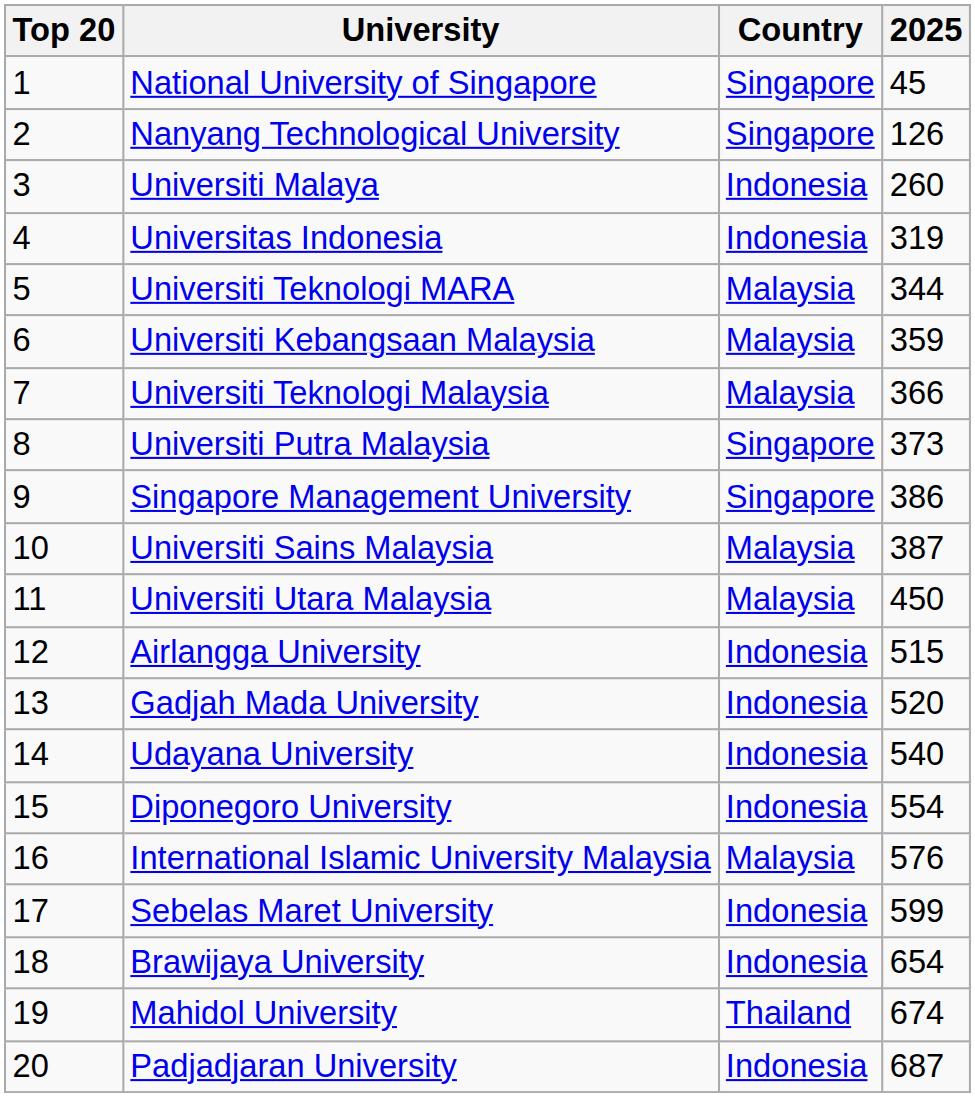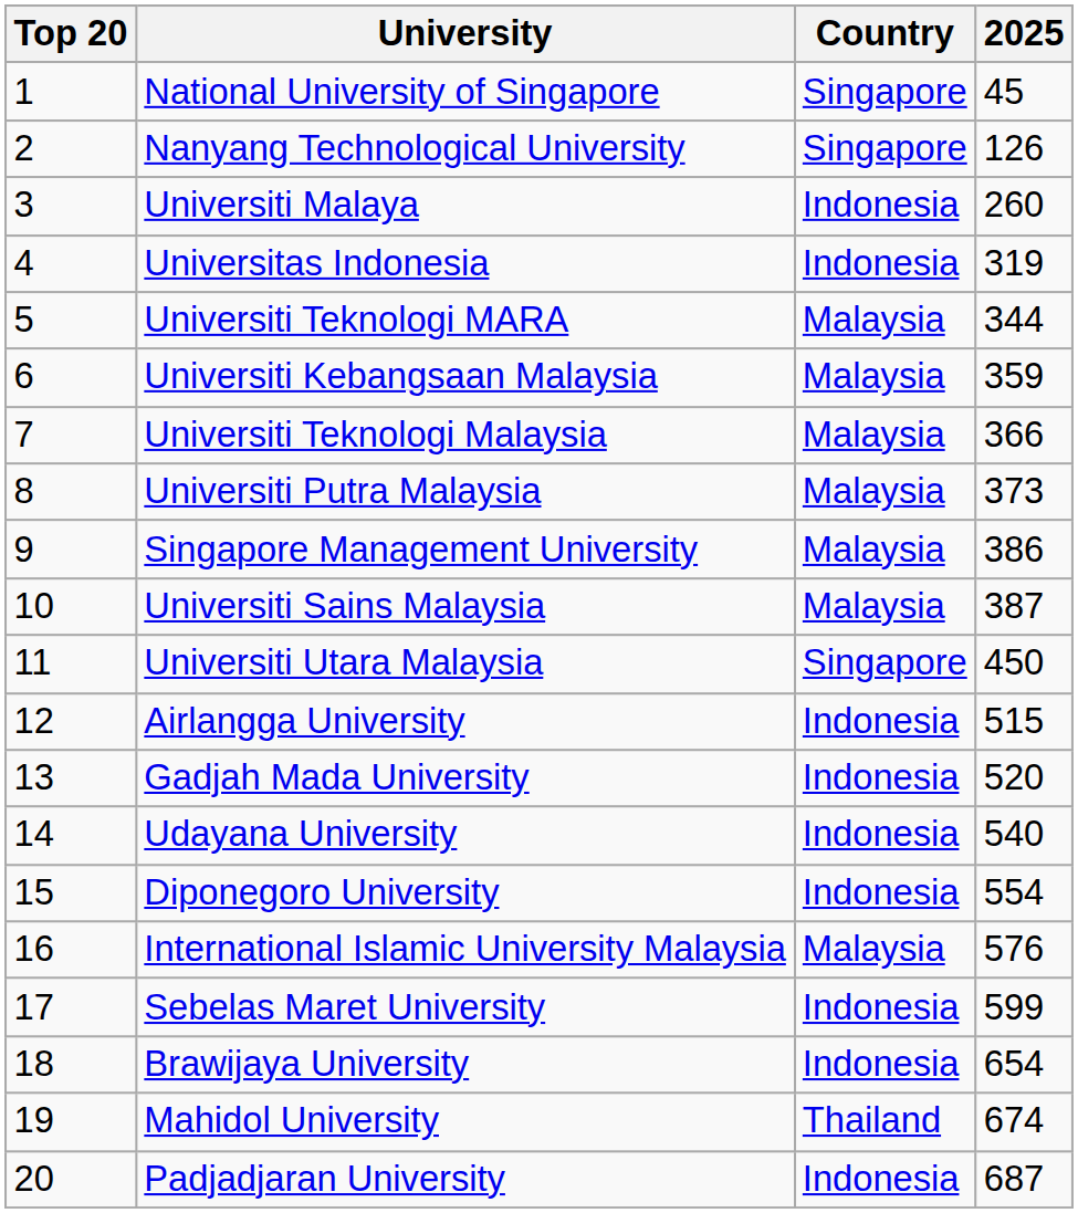 <table class="wikitable sortable">
 <tr>
 <th>Top 20</th>
 <th>University</th>
 <th>Country</th>
 <th>2025</th>
 </tr>
 <tr>
 <td>1</td>
 <td> <a href='#'>National University of Singapore</a></td>
 <td><a href='#'>Singapore</a></td>
 <td>45</td>
 </tr>
 <tr>
 <td>2</td>
 <td> <a href='#'>Nanyang Technological University</a></td>
 <td><a href='#'>Singapore</a></td>
 <td>126</td>
 </tr>
 <tr>
 <td>3</td>
 <td> <a href='#'>Universiti Malaya</a></td>
 <td><a href='#'>Indonesia</a></td>
 <td>260</td>
 </tr>
 <tr>
 <td>4</td>
 <td> <a href='#'>Universitas Indonesia</a></td>
 <td><a href='#'>Indonesia</a></td>
 <td>319</td>
 </tr>
 <tr>
 <td>5</td>
 <td> <a href='#'>Universiti Teknologi MARA</a></td>
 <td><a href='#'>Malaysia</a></td>
 <td>344</td>
 </tr>
 <tr>
 <td>6</td>
 <td> <a href='#'>Universiti Kebangsaan Malaysia</a></td>
 <td><a href='#'>Malaysia</a></td>
 <td>359</td>
 </tr>
 <tr>
 <td>7</td>
 <td> <a href='#'>Universiti Teknologi Malaysia</a></td>
 <td><a href='#'>Malaysia</a></td>
 <td>366</td>
 </tr>
 <tr>
 <td>8</td>
 <td> <a href='#'>Universiti Putra Malaysia</a></td>
-<td><a href='#'>Singapore</a></td>
+<td><a href='#'>Malaysia</a></td>
 <td>373</td>
 </tr>
 <tr>
 <td>9</td>
 <td> <a href='#'>Singapore Management University</a></td>
-<td><a href='#'>Singapore</a></td>
+<td><a href='#'>Malaysia</a></td>
 <td>386</td>
 </tr>
 <tr>
 <td>10</td>
 <td> <a href='#'>Universiti Sains Malaysia</a></td>
 <td><a href='#'>Malaysia</a></td>
 <td>387</td>
 </tr>
 <tr>
 <td>11</td>
 <td> <a href='#'>Universiti Utara Malaysia</a></td>
-<td><a href='#'>Malaysia</a></td>
+<td><a href='#'>Singapore</a></td>
 <td>450</td>
 </tr>
 <tr>
 <td>12</td>
 <td> <a href='#'>Airlangga University</a></td>
 <td><a href='#'>Indonesia</a></td>
 <td>515</td>
 </tr>
 <tr>
 <td>13</td>
 <td> <a href='#'>Gadjah Mada University</a></td>
 <td><a href='#'>Indonesia</a></td>
 <td>520</td>
 </tr>
 <tr>
 <td>14</td>
 <td> <a href='#'>Udayana University</a></td>
 <td><a href='#'>Indonesia</a></td>
 <td>540</td>
 </tr>
 <tr>
 <td>15</td>
 <td> <a href='#'>Diponegoro University</a></td>
 <td><a href='#'>Indonesia</a></td>
 <td>554</td>
 </tr>
 <tr>
 <td>16</td>
 <td> <a href='#'>International Islamic University Malaysia</a></td>
 <td><a href='#'>Malaysia</a></td>
 <td>576</td>
 </tr>
 <tr>
 <td>17</td>
 <td> <a href='#'>Sebelas Maret University</a></td>
 <td><a href='#'>Indonesia</a></td>
 <td>599</td>
 </tr>
 <tr>
 <td>18</td>
 <td> <a href='#'>Brawijaya University</a></td>
 <td><a href='#'>Indonesia</a></td>
 <td>654</td>
 </tr>
 <tr>
 <td>19</td>
 <td> <a href='#'>Mahidol University</a></td>
 <td><a href='#'>Thailand</a></td>
 <td>674</td>
 </tr>
 <tr>
 <td>20</td>
 <td> <a href='#'>Padjadjaran University</a></td>
 <td><a href='#'>Indonesia</a></td>
 <td>687</td>
 </tr>
 <tr>
 </tr>
 </table>
